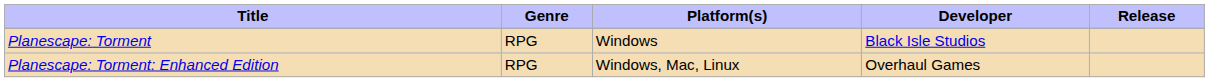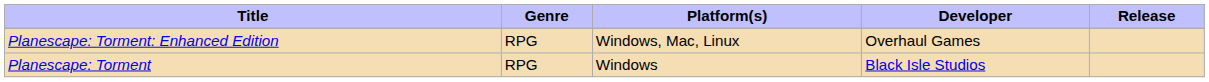 <table class="wikitable sortable" style="text-align:left; width:100%;">
 <tr>
 <th style="background:#C0C0FF;">Title</th>
 <th style="background:#C0C0FF;">Genre</th>
 <th style="background:#C0C0FF;">Platform(s)</th>
 <th style="background:#C0C0FF;">Developer</th>
 <th style="background:#C0C0FF;">Release</th>
 </tr>
 <tr>
 </tr>
+<tr style="background-color:Wheat;">
+<td><em><a href='#'>Planescape: Torment: Enhanced Edition</a></em></td>
+<td>RPG</td>
+<td>Windows, Mac, Linux</td>
+<td>Overhaul Games</td>
+<td></td>
+</tr>
 <tr style="background-color:Wheat">
 <td><em><a href='#'>Planescape: Torment</a></em></td>
 <td>RPG</td>
 <td>Windows</td>
 <td><a href='#'>Black Isle Studios</a></td>
 <td></td>
 </tr>
-<tr style="background-color:Wheat;">
-<td><em><a href='#'>Planescape: Torment: Enhanced Edition</a></em></td>
-<td>RPG</td>
-<td>Windows, Mac, Linux</td>
-<td>Overhaul Games</td>
-<td></td>
-</tr>
 </table>
